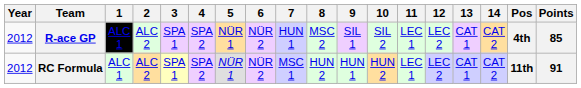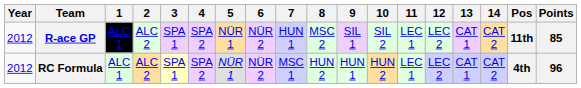 <table class="wikitable" style="text-align:center; font-size:85%">
 <tr>
 <th>Year</th>
 <th>Team</th>
 <th>1</th>
 <th>2</th>
 <th>3</th>
 <th>4</th>
 <th>5</th>
 <th>6</th>
 <th>7</th>
 <th>8</th>
 <th>9</th>
 <th>10</th>
 <th>11</th>
 <th>12</th>
 <th>13</th>
 <th>14</th>
 <th>Pos</th>
 <th>Points</th>
 </tr>
 <tr>
 <td><a href='#'>2012</a></td>
 <th nowrap><a href='#'>R-ace GP</a></th>
 <td style="background:#000000;color:white"><a href='#'><span>ALC<br>1</span></a><br></td>
 <td style="background:#DFFFDF;"><a href='#'>ALC<br>2</a><br></td>
 <td style="background:#EFCFFF;"><a href='#'>SPA<br>1</a><br></td>
 <td style="background:#EFCFFF;"><a href='#'>SPA<br>2</a><br></td>
 <td style="background:#FFDF9F;"><a href='#'>NÜR<br>1</a><br></td>
 <td style="background:#EFCFFF;"><a href='#'>NÜR<br>2</a><br></td>
 <td style="background:#CFCFFF;"><a href='#'>HUN<br>1</a><br></td>
 <td style="background:#DFFFDF;"><a href='#'>MSC<br>2</a><br></td>
 <td style="background:#EFCFFF;"><a href='#'>SIL<br>1</a><br></td>
 <td style="background:#DFFFDF;"><a href='#'>SIL<br>2</a><br></td>
 <td style="background:#DFFFDF;"><a href='#'>LEC<br>1</a><br></td>
 <td style="background:#DFFFDF;"><a href='#'>LEC<br>2</a><br></td>
 <td style="background:#EFCFFF;"><a href='#'>CAT<br>1</a><br></td>
 <td style="background:#FFDF9F;"><a href='#'>CAT<br>2</a><br></td>
-<th>4th</th>
+<th>11th</th>
 <th>85</th>
 </tr>
 <tr>
 <td><a href='#'>2012</a></td>
 <th nowrap>RC Formula</th>
 <td style="background:#DFFFDF;"><a href='#'>ALC<br>1</a><br></td>
 <td style="background:#FFDF9F;"><a href='#'>ALC<br>2</a><br></td>
 <td style="background:#FFFFBF;"><a href='#'>SPA<br>1</a><br></td>
 <td style="background:#EFCFFF;"><a href='#'>SPA<br>2</a><br></td>
 <td style="background:#DFDFDF;"><em><a href='#'>NÜR<br>1</a></em><br></td>
 <td style="background:#EFCFFF;"><a href='#'>NÜR<br>2</a><br></td>
 <td style="background:#CFCFFF;"><a href='#'>MSC<br>1</a><br></td>
 <td style="background:#DFFFDF;"><a href='#'>HUN<br>2</a><br></td>
 <td style="background:#DFFFDF;"><a href='#'>HUN<br>1</a><br></td>
 <td style="background:#FFDF9F;"><a href='#'>HUN<br>2</a><br></td>
 <td style="background:#DFFFDF;"><a href='#'>LEC<br>1</a><br></td>
 <td style="background:#CFCFFF;"><a href='#'>LEC<br>2</a><br></td>
 <td style="background:#CFCFFF;"><a href='#'>CAT<br>1</a><br></td>
 <td style="background:#CFCFFF;"><a href='#'>CAT<br>2</a><br></td>
-<th>11th</th>
-<th>91</th>
+<th>4th</th>
+<th>96</th>
 </tr>
 </table>
